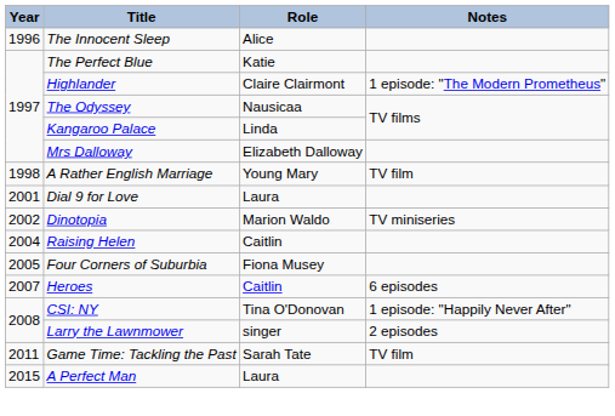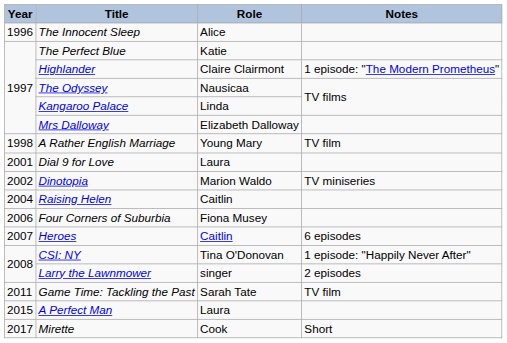 <table class="wikitable" style="font-size:95%;">
 <tr>
 <th style="background:#B0C4DE;">Year</th>
 <th style="background:#B0C4DE;">Title</th>
 <th style="background:#B0C4DE;">Role</th>
 <th style="background:#B0C4DE;">Notes</th>
 </tr>
 <tr>
 <td>1996</td>
 <td><em>The Innocent Sleep</em></td>
 <td>Alice</td>
 <td></td>
 </tr>
 <tr>
 <td rowspan="5">1997</td>
 <td><em>The Perfect Blue</em></td>
 <td>Katie</td>
 <td></td>
 </tr>
 <tr>
 <td><em><a href='#'>Highlander</a></em></td>
 <td>Claire Clairmont</td>
 <td>1 episode: "<a href='#'>The Modern Prometheus</a>"</td>
 </tr>
 <tr>
 <td><em><a href='#'>The Odyssey</a></em></td>
 <td>Nausicaa</td>
 <td rowspan="2">TV films</td>
 </tr>
 <tr>
 <td><em><a href='#'>Kangaroo Palace</a></em></td>
 <td>Linda</td>
 </tr>
 <tr>
 <td><em><a href='#'>Mrs Dalloway</a></em></td>
 <td>Elizabeth Dalloway</td>
 <td></td>
 </tr>
 <tr>
 <td>1998</td>
 <td><em>A Rather English Marriage</em></td>
 <td>Young Mary</td>
 <td>TV film</td>
 </tr>
 <tr>
 <td>2001</td>
 <td><em>Dial 9 for Love</em></td>
 <td>Laura</td>
 <td></td>
 </tr>
 <tr>
 <td>2002</td>
 <td><em><a href='#'>Dinotopia</a></em></td>
 <td>Marion Waldo</td>
 <td>TV miniseries</td>
 </tr>
 <tr>
 <td>2004</td>
 <td><em><a href='#'>Raising Helen</a></em></td>
 <td>Caitlin</td>
 <td></td>
 </tr>
 <tr>
-<td>2005</td>
+<td>2006</td>
 <td><em>Four Corners of Suburbia</em></td>
 <td>Fiona Musey</td>
 <td></td>
 </tr>
 <tr>
 <td>2007</td>
 <td><em><a href='#'>Heroes</a></em></td>
 <td><a href='#'>Caitlin</a></td>
 <td>6 episodes</td>
 </tr>
 <tr>
 <td rowspan="2">2008</td>
 <td><em><a href='#'>CSI: NY</a></em></td>
 <td>Tina O'Donovan</td>
 <td>1 episode: "Happily Never After"</td>
 </tr>
 <tr>
 <td><em><a href='#'>Larry the Lawnmower</a></em></td>
 <td>singer</td>
 <td>2 episodes</td>
 </tr>
 <tr>
 <td>2011</td>
 <td><em>Game Time: Tackling the Past</em></td>
 <td>Sarah Tate</td>
 <td>TV film</td>
 </tr>
 <tr>
 <td>2015</td>
 <td><em><a href='#'>A Perfect Man</a></em></td>
 <td>Laura</td>
 </tr>
+<tr>
+<td>2017</td>
+<td><em>Mirette</em></td>
+<td>Cook</td>
+<td>Short</td>
+</tr>
 </table>
